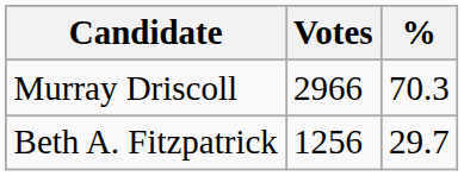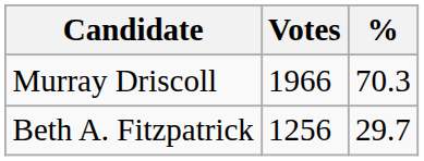 <table class="wikitable">
 <tr>
 <th>Candidate</th>
 <th>Votes</th>
 <th>%</th>
 </tr>
 <tr>
 <td>Murray Driscoll</td>
-<td>2966</td>
+<td>1966</td>
 <td>70.3</td>
 </tr>
 <tr>
 <td>Beth A. Fitzpatrick</td>
 <td>1256</td>
 <td>29.7</td>
 </tr>
 </table>
